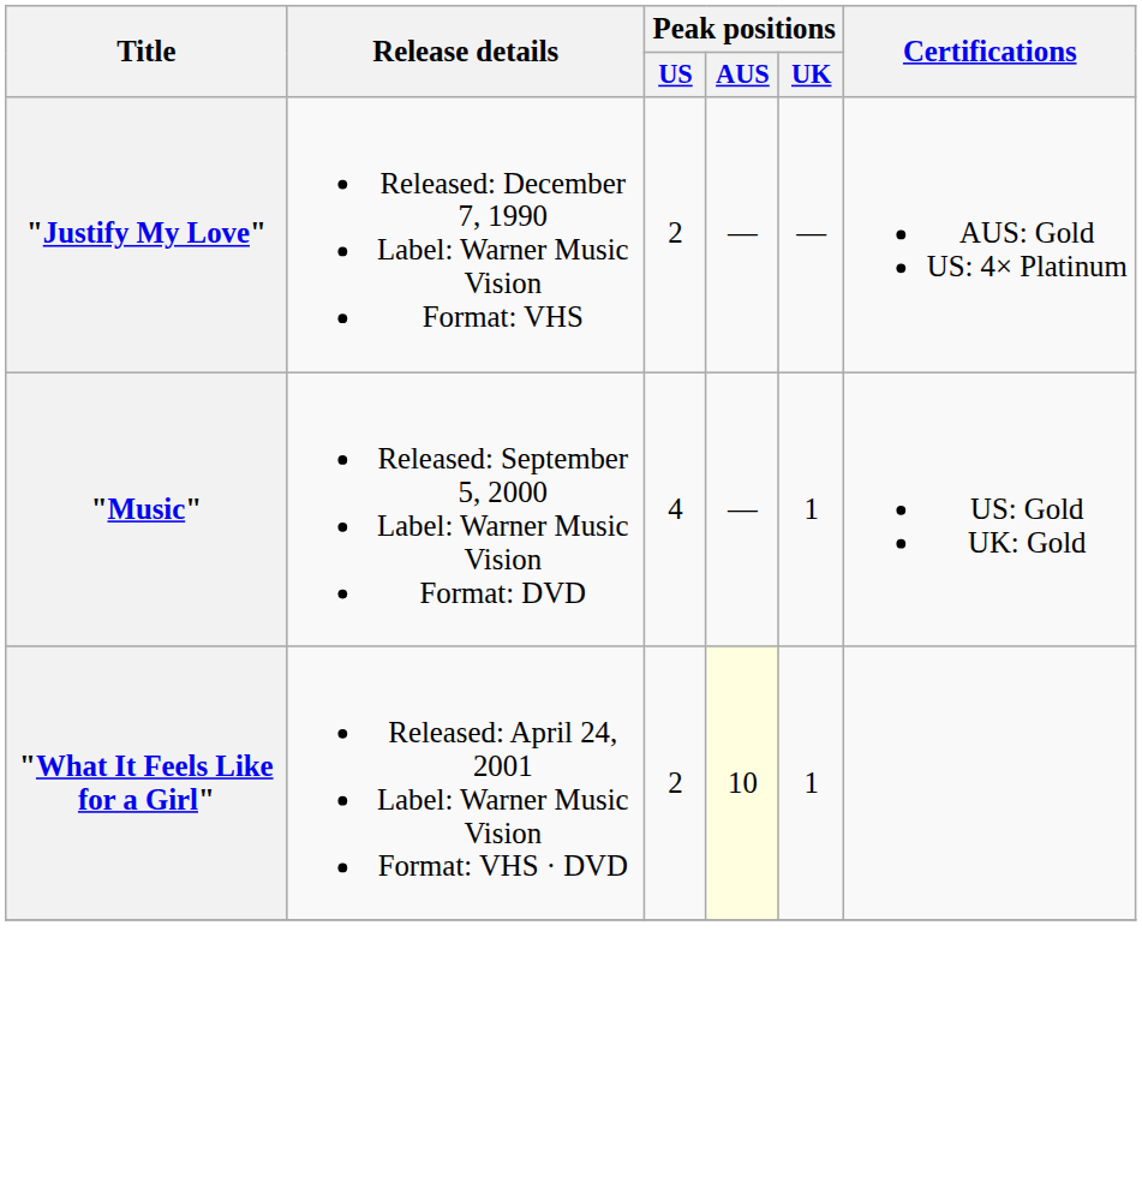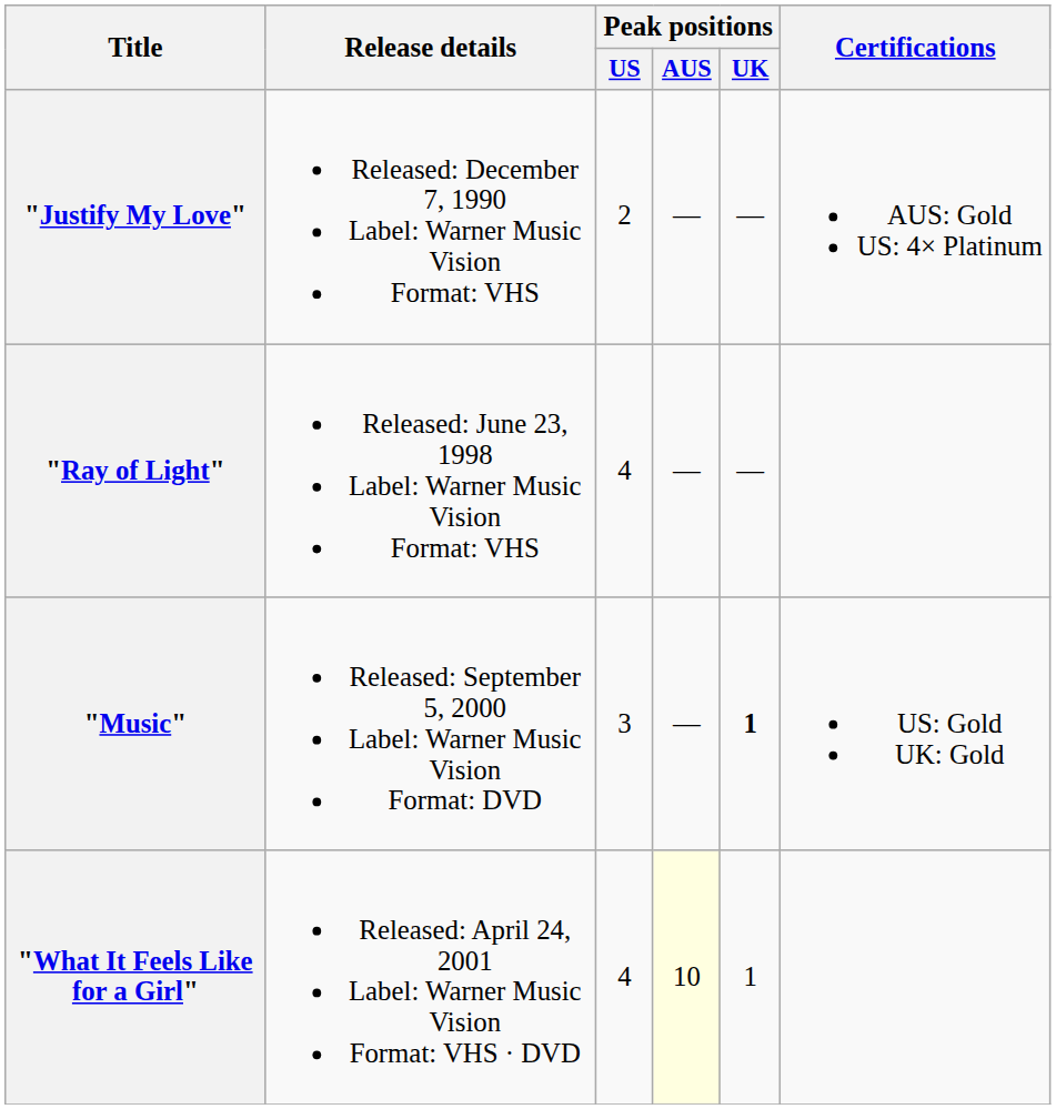 <table class="wikitable plainrowheaders" style="text-align:center;" border="1">
 <tr>
 <th scope="col" rowspan="2" style="width:15em;">Title</th>
 <th scope="col" rowspan="2" style="width:17em;">Release details</th>
 <th scope="col" colspan="3">Peak positions</th>
 <th scope="col" rowspan="2" style="width:13em;"><a href='#'>Certifications</a></th>
 </tr>
 <tr>
 <th scope="col" style="width:2.5em;font-size:90%;"><a href='#'>US</a><br></th>
 <th scope="col" style="width:2.5em;font-size:90%;"><a href='#'>AUS</a><br></th>
 <th scope="col" style="width:2.5em;font-size:90%;"><a href='#'>UK</a><br></th>
 </tr>
 <tr>
 <th scope="row">"<a href='#'>Justify My Love</a>"</th>
 <td><br><ul><li>Released: December 7, 1990</li><li>Label: Warner Music Vision</li><li>Format: VHS</li></ul></td>
 <td>2</td>
 <td>—</td>
 <td>—</td>
 <td><br><ul><li>AUS: Gold</li><li>US: 4× Platinum</li></ul></td>
 </tr>
 <tr>
+<th scope="row">"<a href='#'>Ray of Light</a>"</th>
+<td><br><ul><li>Released: June 23, 1998</li><li>Label: Warner Music Vision</li><li>Format: VHS</li></ul></td>
+<td>4</td>
+<td>—</td>
+<td>—</td>
+<td></td>
+</tr>
+<tr>
 <th scope="row">"<a href='#'>Music</a>"</th>
 <td><br><ul><li>Released: September 5, 2000</li><li>Label: Warner Music Vision</li><li>Format: DVD</li></ul></td>
-<td>4</td>
+<td>3</td>
 <td>—</td>
-<td>1</td>
+<td><strong>1</strong></td>
 <td><br><ul><li>US: Gold</li><li>UK: Gold</li></ul></td>
 </tr>
 <tr>
 <th scope="row">"<a href='#'>What It Feels Like for a Girl</a>"</th>
 <td><br><ul><li>Released: April 24, 2001</li><li>Label: Warner Music Vision</li><li>Format: VHS · DVD</li></ul></td>
-<td>2</td>
+<td>4</td>
 <td style="background: lightyellow;">10</td>
 <td>1</td>
 <td></td>
 </tr>
 <tr>
 </tr>
 </table>
